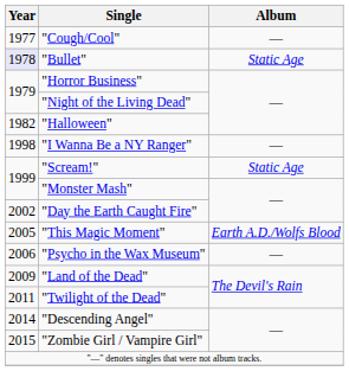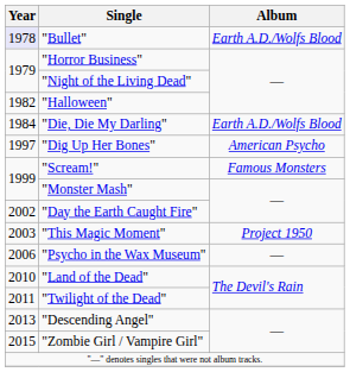 <table class="wikitable">
 <tr>
 <th>Year</th>
 <th>Single</th>
 <th>Album</th>
 </tr>
 <tr>
-<td>1977</td>
-<td>"<a href='#'>Cough/Cool</a>"</td>
-<td align="center">—</td>
-</tr>
-<tr>
 <td style="background: lavender;">1978</td>
 <td>"<a href='#'>Bullet</a>"</td>
-<td align="center"><em><a href='#'>Static Age</a></em></td>
+<td><em><a href='#'>Earth A.D./Wolfs Blood</a></em></td>
 </tr>
 <tr>
 <td rowspan="2">1979</td>
 <td>"<a href='#'>Horror Business</a>"</td>
 <td rowspan="3" align="center">—</td>
 </tr>
 <tr>
 <td>"<a href='#'>Night of the Living Dead</a>"</td>
 </tr>
 <tr>
 <td>1982</td>
 <td>"<a href='#'>Halloween</a>"</td>
 </tr>
 <tr>
-<td>1998</td>
-<td>"<a href='#'>I Wanna Be a NY Ranger</a>"</td>
-<td align="center">—</td>
+<td>1984</td>
+<td>"<a href='#'>Die, Die My Darling</a>"</td>
+<td><em><a href='#'>Earth A.D./Wolfs Blood</a></em></td>
+</tr>
+<tr>
+<td>1997</td>
+<td>"<a href='#'>Dig Up Her Bones</a>"</td>
+<td align="center"><em><a href='#'>American Psycho</a></em></td>
 </tr>
 <tr>
 <td rowspan="2">1999</td>
 <td>"<a href='#'>Scream!</a>"</td>
-<td align="center"><em><a href='#'>Static Age</a></em></td>
+<td align="center"><em><a href='#'>Famous Monsters</a></em></td>
 </tr>
 <tr>
 <td>"<a href='#'>Monster Mash</a>"</td>
 <td align="center" rowspan="2">—</td>
 </tr>
 <tr>
 <td>2002</td>
 <td>"<a href='#'>Day the Earth Caught Fire</a>"</td>
 </tr>
 <tr>
-<td>2005</td>
+<td>2003</td>
 <td>"<a href='#'>This Magic Moment</a>"</td>
-<td><em><a href='#'>Earth A.D./Wolfs Blood</a></em></td>
+<td align="center"><em><a href='#'>Project 1950</a></em></td>
 </tr>
 <tr>
 <td>2006</td>
 <td>"<a href='#'>Psycho in the Wax Museum</a>"</td>
 <td align="center">—</td>
 </tr>
 <tr>
-<td>2009</td>
+<td>2010</td>
 <td>"<a href='#'>Land of the Dead</a>"</td>
 <td rowspan="2"><em><a href='#'>The Devil's Rain</a></em></td>
 </tr>
 <tr>
 <td>2011</td>
 <td>"<a href='#'>Twilight of the Dead</a>"</td>
 </tr>
 <tr>
-<td>2014</td>
+<td>2013</td>
 <td>"Descending Angel"</td>
 <td rowspan="2" align="center">—</td>
 </tr>
 <tr>
 <td>2015</td>
 <td>"Zombie Girl / Vampire Girl"</td>
 </tr>
 <tr>
 <td colspan="3" align="center" style="font-size: 8pt">"—" denotes singles that were not album tracks.</td>
 </tr>
 <tr>
 </tr>
 </table>
